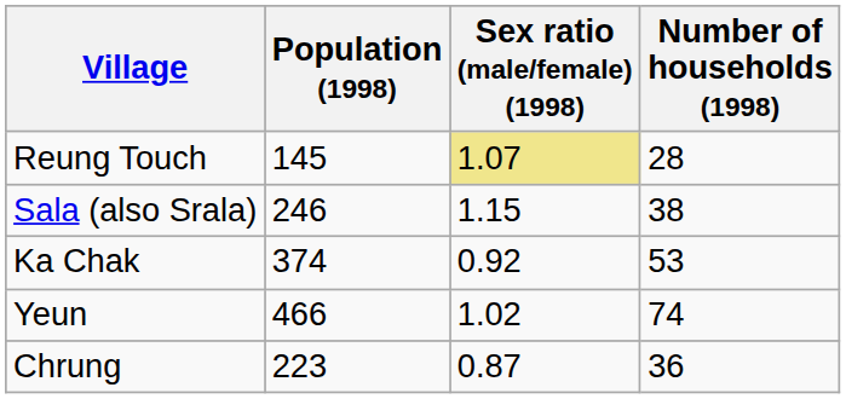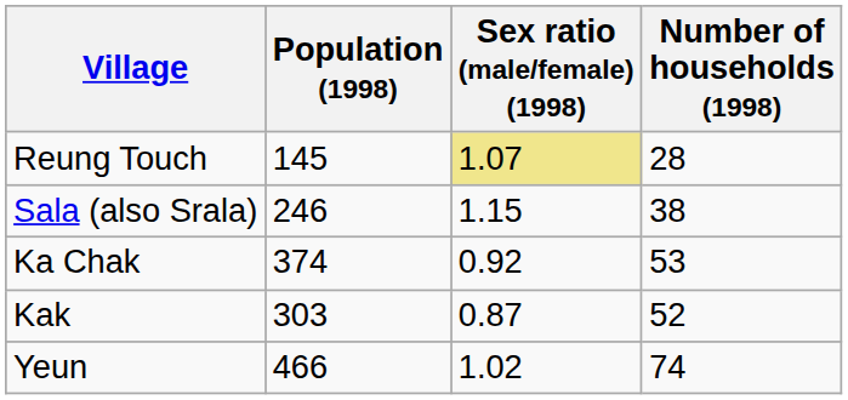 <table class="wikitable">
 <tr>
 <th><a href='#'>Village</a></th>
 <th>Population<br><small>(1998)</small></th>
 <th>Sex ratio<br><small>(male/female)</small><br><small>(1998)</small></th>
 <th>Number of<br>households<br><small>(1998)</small></th>
 </tr>
 <tr>
 <td>Reung Touch</td>
 <td>145</td>
 <td style="background: khaki;">1.07</td>
 <td>28</td>
 </tr>
 <tr>
 <td><a href='#'>Sala</a> (also Srala)</td>
 <td>246</td>
 <td>1.15</td>
 <td>38</td>
 </tr>
 <tr>
 <td>Ka Chak</td>
 <td>374</td>
 <td>0.92</td>
 <td>53</td>
 </tr>
 <tr>
+<td>Kak</td>
+<td>303</td>
+<td>0.87</td>
+<td>52</td>
+</tr>
+<tr>
 <td>Yeun</td>
 <td>466</td>
 <td>1.02</td>
 <td>74</td>
 </tr>
-<tr>
-<td>Chrung</td>
-<td>223</td>
-<td>0.87</td>
-<td>36</td>
-</tr>
 </table>
